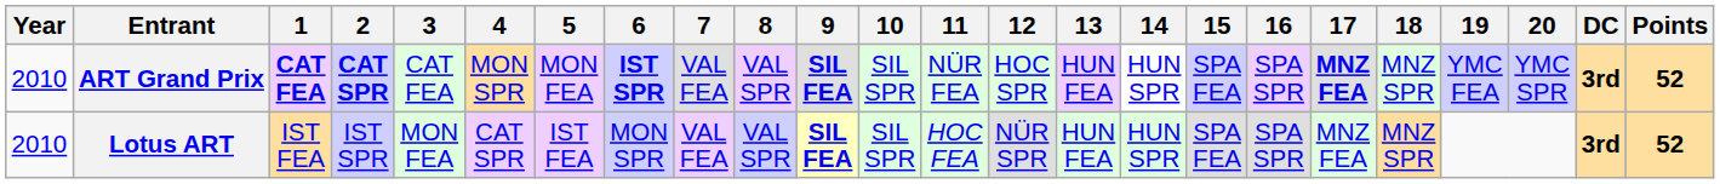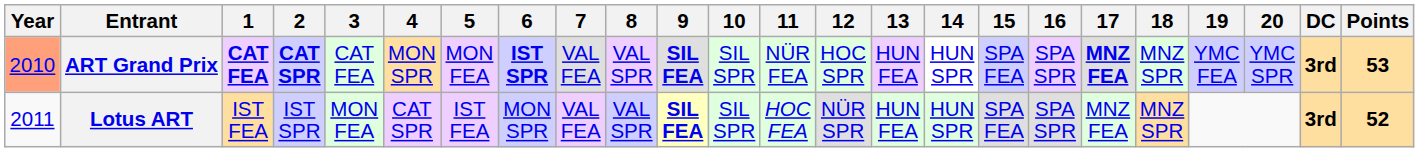 <table class="wikitable" style="text-align:center; font-size:85%">
 <tr>
 <th>Year</th>
 <th>Entrant</th>
 <th>1</th>
 <th>2</th>
 <th>3</th>
 <th>4</th>
 <th>5</th>
 <th>6</th>
 <th>7</th>
 <th>8</th>
 <th>9</th>
 <th>10</th>
 <th>11</th>
 <th>12</th>
 <th>13</th>
 <th>14</th>
 <th>15</th>
 <th>16</th>
 <th>17</th>
 <th>18</th>
 <th>19</th>
 <th>20</th>
 <th>DC</th>
 <th>Points</th>
 </tr>
 <tr>
-<td><a href='#'>2010</a></td>
+<td style="background: lightsalmon;"><a href='#'>2010</a></td>
 <th nowrap><a href='#'>ART Grand Prix</a></th>
 <td style="background:#EFCFFF;"><strong><a href='#'>CAT<br>FEA</a></strong><br></td>
 <td style="background:#CFCFFF;"><strong><a href='#'>CAT<br>SPR</a><br></strong></td>
 <td style="background:#DFFFDF;"><a href='#'>CAT<br>FEA</a><br></td>
 <td style="background:#FFDF9F;"><a href='#'>MON<br>SPR</a><br></td>
 <td style="background:#EFCFFF;"><a href='#'>MON<br>FEA</a><br></td>
 <td style="background:#CFCFFF;"><strong><a href='#'>IST<br>SPR</a><br></strong></td>
 <td style="background:#DFDFDF;"><a href='#'>VAL<br>FEA</a><br></td>
 <td style="background:#EFCFFF;"><a href='#'>VAL<br>SPR</a><br></td>
 <td style="background:#DFDFDF;"><strong><a href='#'>SIL<br>FEA</a></strong><br></td>
 <td style="background:#DFFFDF;"><a href='#'>SIL<br>SPR</a><br></td>
 <td style="background:#DFFFDF;"><a href='#'>NÜR<br>FEA</a><br></td>
 <td style="background:#DFFFDF;"><a href='#'>HOC<br>SPR</a><br></td>
 <td style="background:#EFCFFF;"><a href='#'>HUN<br>FEA</a><br></td>
 <td style="background:#FFFFFF;"><a href='#'>HUN<br>SPR</a><br></td>
 <td style="background:#CFCFFF;"><a href='#'>SPA<br>FEA</a><br></td>
 <td style="background:#EFCFFF;"><a href='#'>SPA<br>SPR</a><br></td>
 <td style="background:#DFDFDF;"><strong><a href='#'>MNZ<br>FEA</a></strong><br></td>
 <td style="background:#DFFFDF;"><a href='#'>MNZ<br>SPR</a><br></td>
 <td style="background:#CFCFFF;"><a href='#'>YMC<br>FEA</a><br></td>
 <td style="background:#CFCFFF;"><a href='#'>YMC<br>SPR</a><br></td>
 <td style="background:#FFDF9F;"><strong>3rd</strong></td>
-<td style="background:#FFDF9F;"><strong>52</strong></td>
+<td style="background:#FFDF9F;"><strong>53</strong></td>
 </tr>
 <tr>
-<td><a href='#'>2010</a></td>
+<td><a href='#'>2011</a></td>
 <th nowrap><a href='#'>Lotus ART</a></th>
 <td style="background:#FFDF9F;"><a href='#'>IST<br>FEA</a><br></td>
 <td style="background:#CFCFFF;"><a href='#'>IST<br>SPR</a><br></td>
 <td style="background:#DFFFDF;"><a href='#'>MON<br>FEA</a><br></td>
 <td style="background:#EFCFFF;"><a href='#'>CAT<br>SPR</a><br></td>
 <td style="background:#EFCFFF;"><a href='#'>IST<br>FEA</a><br></td>
 <td style="background:#CFCFFF;"><a href='#'>MON<br>SPR</a><br></td>
 <td style="background:#EFCFFF;"><a href='#'>VAL<br>FEA</a><br></td>
 <td style="background:#CFCFFF;"><a href='#'>VAL<br>SPR</a><br></td>
 <td style="background:#FFFFBF;"><strong><a href='#'>SIL<br>FEA</a></strong><br></td>
 <td style="background:#DFFFDF;"><a href='#'>SIL<br>SPR</a><br></td>
 <td style="background:#DFFFDF;"><em><a href='#'>HOC<br>FEA</a></em><br></td>
 <td style="background:#DFDFDF;"><a href='#'>NÜR<br>SPR</a><br></td>
 <td style="background:#DFFFDF;"><a href='#'>HUN<br>FEA</a><br></td>
 <td style="background:#DFFFDF;"><a href='#'>HUN<br>SPR</a><br></td>
 <td style="background:#DFDFDF;"><a href='#'>SPA<br>FEA</a><br></td>
 <td style="background:#DFDFDF;"><a href='#'>SPA<br>SPR</a><br></td>
 <td style="background:#DFFFDF;"><a href='#'>MNZ<br>FEA</a><br></td>
 <td style="background:#FFDF9F;"><a href='#'>MNZ<br>SPR</a><br></td>
 <td colspan=2></td>
 <td style="background:#FFDF9F;"><strong>3rd</strong></td>
 <td style="background:#FFDF9F;"><strong>52</strong></td>
 </tr>
 </table>
